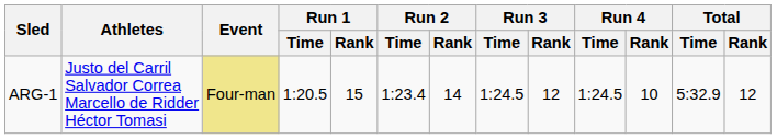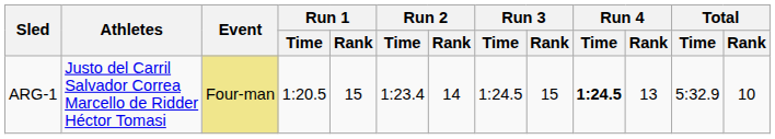 <table class="wikitable" border="1" style="font-size:90%">
 <tr>
 <th rowspan="2">Sled</th>
 <th rowspan="2">Athletes</th>
 <th rowspan="2">Event</th>
 <th colspan="2">Run 1</th>
 <th colspan="2">Run 2</th>
 <th colspan="2">Run 3</th>
 <th colspan="2">Run 4</th>
 <th colspan="2">Total</th>
 </tr>
 <tr>
 <th>Time</th>
 <th>Rank</th>
 <th>Time</th>
 <th>Rank</th>
 <th>Time</th>
 <th>Rank</th>
 <th>Time</th>
 <th>Rank</th>
 <th>Time</th>
 <th>Rank</th>
 </tr>
 <tr>
 <td align="center">ARG-1</td>
 <td><a href='#'>Justo del Carril</a><br><a href='#'>Salvador Correa</a><br><a href='#'>Marcello de Ridder</a><br><a href='#'>Héctor Tomasi</a></td>
 <td style="background: khaki;">Four-man</td>
 <td align="center">1:20.5</td>
 <td align="center">15</td>
 <td align="center">1:23.4</td>
 <td align="center">14</td>
 <td align="center">1:24.5</td>
-<td align="center">12</td>
-<td align="center">1:24.5</td>
+<td align="center">15</td>
+<td align="center"><strong>1:24.5</strong></td>
+<td align="center">13</td>
+<td align="center">5:32.9</td>
 <td align="center">10</td>
-<td align="center">5:32.9</td>
-<td align="center">12</td>
 </tr>
 </table>
